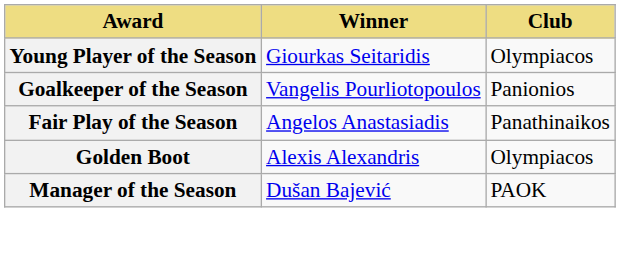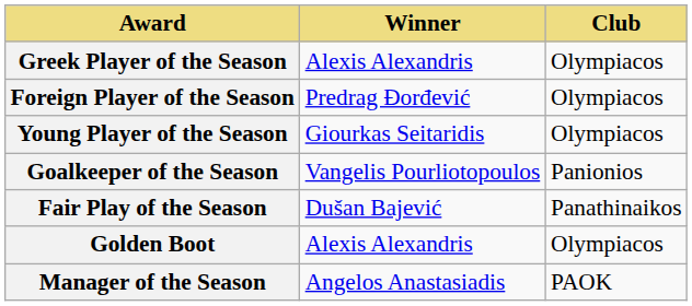 <table class="wikitable">
 <tr>
 <th style="background-color: #eedd82">Award</th>
 <th style="background-color: #eedd82">Winner</th>
 <th style="background-color: #eedd82">Club</th>
+</tr>
+<tr>
+<th>Greek Player of the Season</th>
+<td> <a href='#'>Alexis Alexandris</a></td>
+<td>Olympiacos</td>
+</tr>
+<tr>
+<th>Foreign Player of the Season</th>
+<td> <a href='#'>Predrag Đorđević</a></td>
+<td>Olympiacos</td>
 </tr>
 <tr>
 <th>Young Player of the Season</th>
 <td> <a href='#'>Giourkas Seitaridis</a></td>
 <td>Olympiacos</td>
 </tr>
 <tr>
 <th>Goalkeeper of the Season</th>
 <td> <a href='#'>Vangelis Pourliotopoulos</a></td>
 <td>Panionios</td>
 </tr>
 <tr>
 <th>Fair Play of the Season</th>
-<td> <a href='#'>Angelos Anastasiadis</a></td>
+<td> <a href='#'>Dušan Bajević</a></td>
 <td>Panathinaikos</td>
 </tr>
 <tr>
 <th>Golden Boot</th>
 <td> <a href='#'>Alexis Alexandris</a></td>
 <td>Olympiacos</td>
 </tr>
 <tr>
 <th>Manager of the Season</th>
-<td> <a href='#'>Dušan Bajević</a></td>
+<td> <a href='#'>Angelos Anastasiadis</a></td>
 <td>PAOK</td>
 </tr>
 </table>
